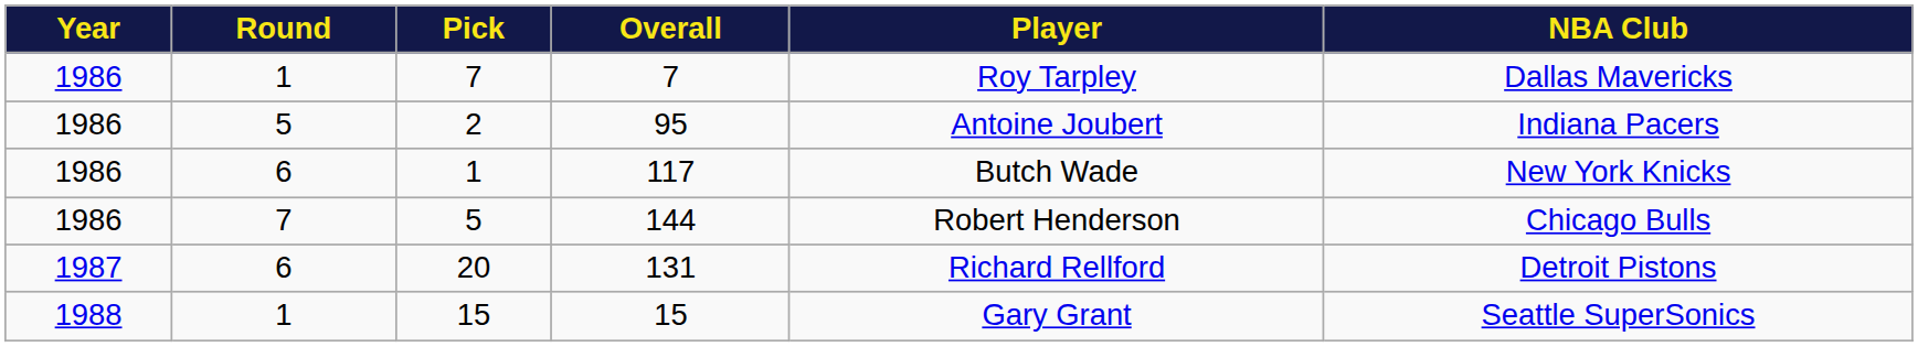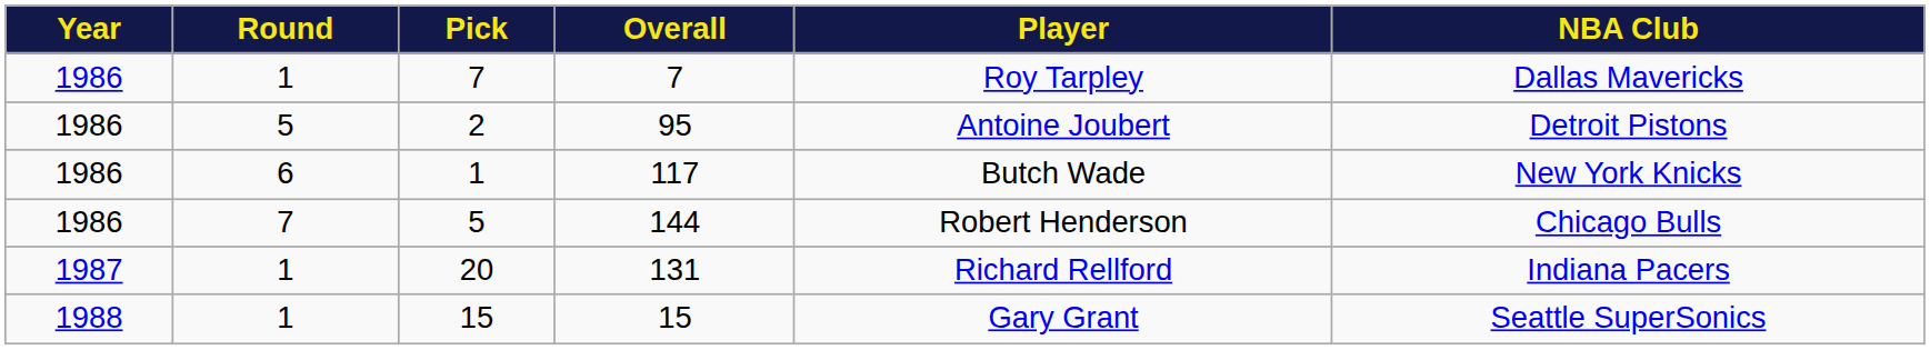 <table class="wikitable" width="80%">
 <tr align="center"  style="background:#121849;color:#F8E616;">
 <td><strong>Year</strong></td>
 <td><strong>Round</strong></td>
 <td><strong>Pick</strong></td>
 <td><strong>Overall</strong></td>
 <td><strong>Player</strong></td>
 <td><strong>NBA Club</strong></td>
 </tr>
 <tr align="center" bgcolor="">
 <td><a href='#'>1986</a></td>
 <td>1</td>
 <td>7</td>
 <td>7</td>
 <td><a href='#'>Roy Tarpley</a></td>
 <td><a href='#'>Dallas Mavericks</a></td>
 </tr>
 <tr align="center" bgcolor="">
 <td>1986</td>
 <td>5</td>
 <td>2</td>
 <td>95</td>
 <td><a href='#'>Antoine Joubert</a></td>
-<td><a href='#'>Indiana Pacers</a></td>
+<td><a href='#'>Detroit Pistons</a></td>
 </tr>
 <tr align="center" bgcolor="">
 <td>1986</td>
 <td>6</td>
 <td>1</td>
 <td>117</td>
 <td>Butch Wade</td>
 <td><a href='#'>New York Knicks</a></td>
 </tr>
 <tr align="center" bgcolor="">
 <td>1986</td>
 <td>7</td>
 <td>5</td>
 <td>144</td>
 <td>Robert Henderson</td>
 <td><a href='#'>Chicago Bulls</a></td>
 </tr>
 <tr align="center" bgcolor="">
 <td><a href='#'>1987</a></td>
-<td>6</td>
+<td>1</td>
 <td>20</td>
 <td>131</td>
 <td><a href='#'>Richard Rellford</a></td>
-<td><a href='#'>Detroit Pistons</a></td>
+<td><a href='#'>Indiana Pacers</a></td>
 </tr>
 <tr align="center" bgcolor="">
 <td><a href='#'>1988</a></td>
 <td>1</td>
 <td>15</td>
 <td>15</td>
 <td><a href='#'>Gary Grant</a></td>
 <td><a href='#'>Seattle SuperSonics</a></td>
 </tr>
 </table>
